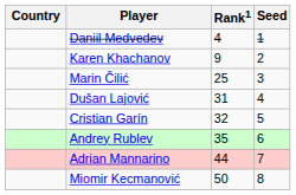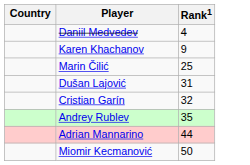 <table class="sortable wikitable">
 <tr>
 <th width="70">Country</th>
 <th width="175">Player</th>
 <th>Rank<sup>1</sup></th>
-<th>Seed</th>
 </tr>
 <tr>
 <td><s></s></td>
 <td><s><a href='#'>Daniil Medvedev</a></s></td>
 <td><s>4</s></td>
-<td><s>1</s></td>
 </tr>
 <tr>
 <td></td>
 <td><a href='#'>Karen Khachanov</a></td>
 <td>9</td>
-<td>2</td>
 </tr>
 <tr>
 <td></td>
 <td><a href='#'>Marin Čilić</a></td>
 <td>25</td>
-<td>3</td>
 </tr>
 <tr>
 <td></td>
 <td><a href='#'>Dušan Lajović</a></td>
 <td>31</td>
-<td>4</td>
 </tr>
 <tr>
 <td></td>
 <td><a href='#'>Cristian Garín</a></td>
 <td>32</td>
-<td>5</td>
 </tr>
 <tr style="background:#cfc;">
 <td></td>
 <td><a href='#'>Andrey Rublev</a></td>
 <td>35</td>
-<td>6</td>
 </tr>
 <tr style="background:#fcc;">
 <td></td>
 <td><a href='#'>Adrian Mannarino</a></td>
 <td>44</td>
-<td>7</td>
 </tr>
 <tr>
 <td></td>
 <td><a href='#'>Miomir Kecmanović</a></td>
 <td>50</td>
-<td>8</td>
 </tr>
 </table>
